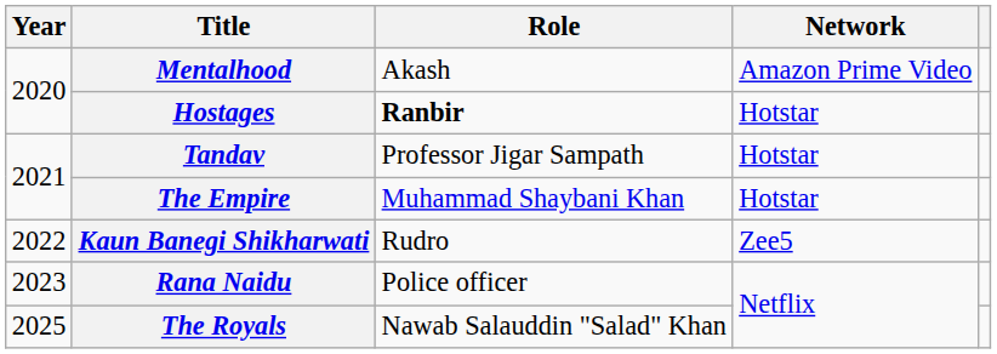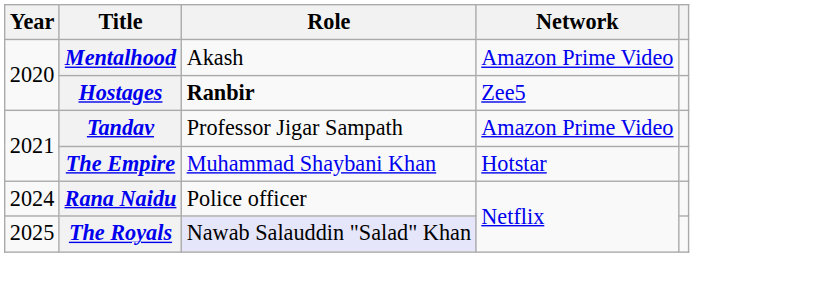 <table class="wikitable plainrowheaders sortable">
 <tr>
 <th scope="col">Year</th>
 <th scope="col">Title</th>
 <th scope="col">Role</th>
 <th scope="col">Network</th>
 <th scope="col" class="unsortable"></th>
 </tr>
 <tr>
 <td rowspan="2">2020</td>
 <th scope="row"><em><a href='#'>Mentalhood</a></em></th>
 <td>Akash</td>
 <td><a href='#'>Amazon Prime Video</a></td>
 <td style="text-align:center;"></td>
 </tr>
 <tr>
 <th scope="row"><em><a href='#'>Hostages</a></em></th>
 <td><strong>Ranbir</strong></td>
-<td><a href='#'>Hotstar</a></td>
+<td><a href='#'>Zee5</a></td>
 <td style="text-align:center;"></td>
 </tr>
 <tr>
 <td rowspan="2">2021</td>
 <th scope="row"><em><a href='#'>Tandav</a></em></th>
 <td>Professor Jigar Sampath</td>
-<td><a href='#'>Hotstar</a></td>
+<td><a href='#'>Amazon Prime Video</a></td>
 <td style="text-align:center;"></td>
 </tr>
 <tr>
 <th scope="row"><em><a href='#'>The Empire</a></em></th>
 <td><a href='#'>Muhammad Shaybani Khan</a></td>
 <td><a href='#'>Hotstar</a></td>
 <td style="text-align:center;"></td>
 </tr>
 <tr>
-<td>2022</td>
-<th scope="row"><em><a href='#'>Kaun Banegi Shikharwati</a></em></th>
-<td>Rudro</td>
-<td><a href='#'>Zee5</a></td>
-<td style="text-align:center;"></td>
-</tr>
-<tr>
-<td>2023</td>
+<td>2024</td>
 <th scope="row"><em><a href='#'>Rana Naidu</a></em></th>
 <td>Police officer</td>
 <td rowspan="2"><a href='#'>Netflix</a></td>
 <td style="text-align:center;"></td>
 </tr>
 <tr>
 <td>2025</td>
 <th scope="row"><em><a href='#'>The Royals</a></em></th>
-<td>Nawab Salauddin "Salad" Khan</td>
+<td style="background: lavender;">Nawab Salauddin "Salad" Khan</td>
 <td></td>
 </tr>
 </table>
